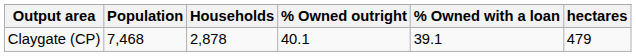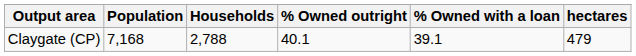 <table class="wikitable">
 <tr>
 </tr>
 <tr>
 <th>Output area</th>
 <th>Population</th>
 <th>Households</th>
 <th>% Owned outright</th>
 <th>% Owned with a loan</th>
 <th>hectares</th>
 </tr>
 <tr>
 <td>Claygate (CP)</td>
-<td>7,468</td>
-<td>2,878</td>
+<td>7,168</td>
+<td>2,788</td>
 <td>40.1</td>
 <td>39.1</td>
 <td>479</td>
 </tr>
 </table>
